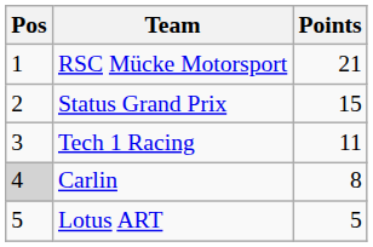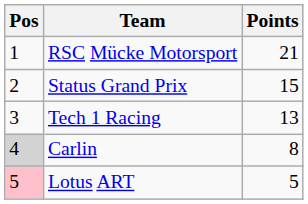 <table class="wikitable" style="font-size: 85%;">
 <tr>
 <th>Pos</th>
 <th>Team</th>
 <th>Points</th>
 </tr>
 <tr>
 <td>1</td>
 <td> <a href='#'>RSC</a> <a href='#'>Mücke Motorsport</a></td>
 <td align="right">21</td>
 </tr>
 <tr>
 <td>2</td>
 <td> <a href='#'>Status Grand Prix</a></td>
 <td align="right">15</td>
 </tr>
 <tr>
 <td>3</td>
 <td> <a href='#'>Tech 1 Racing</a></td>
-<td align="right">11</td>
+<td align="right">13</td>
 </tr>
 <tr>
 <td style="background: lightgrey;">4</td>
 <td> <a href='#'>Carlin</a></td>
 <td align="right">8</td>
 </tr>
 <tr>
-<td>5</td>
+<td style="background: pink;">5</td>
 <td> <a href='#'>Lotus</a> <a href='#'>ART</a></td>
 <td align="right">5</td>
 </tr>
 </table>
